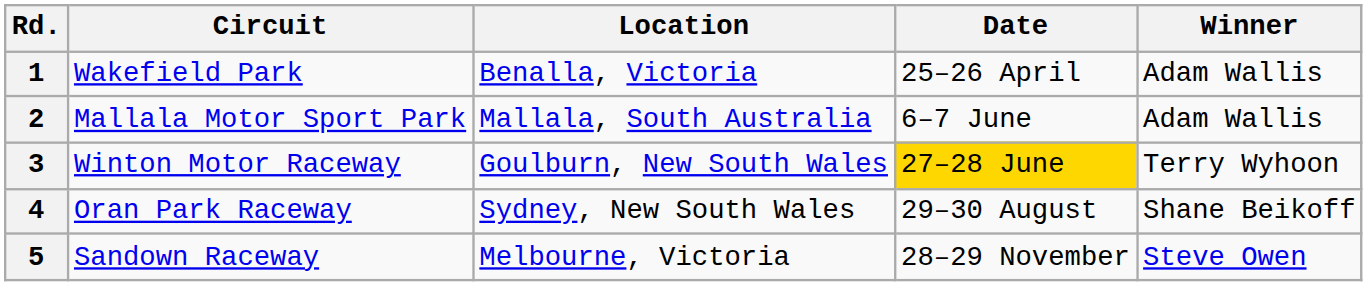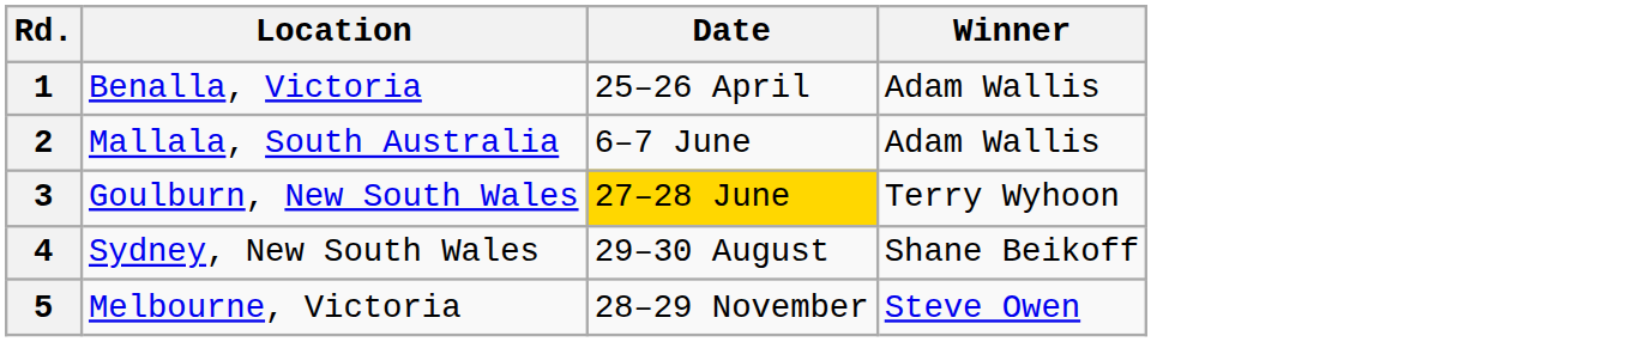 <table class="wikitable" style="font-size: 90%">
 <tr>
 <th>Rd.</th>
-<th>Circuit</th>
 <th>Location</th>
 <th>Date</th>
 <th>Winner</th>
 </tr>
 <tr>
 <th>1</th>
-<td><a href='#'>Wakefield Park</a></td>
 <td><a href='#'>Benalla</a>, <a href='#'>Victoria</a></td>
 <td>25–26 April</td>
 <td>Adam Wallis</td>
 </tr>
 <tr>
 <th>2</th>
-<td><a href='#'>Mallala Motor Sport Park</a></td>
 <td><a href='#'>Mallala</a>, <a href='#'>South Australia</a></td>
 <td>6–7 June</td>
 <td>Adam Wallis</td>
 </tr>
 <tr>
 <th>3</th>
-<td><a href='#'>Winton Motor Raceway</a></td>
 <td><a href='#'>Goulburn</a>, <a href='#'>New South Wales</a></td>
 <td style="background: gold;">27–28 June</td>
 <td>Terry Wyhoon</td>
 </tr>
 <tr>
 <th>4</th>
-<td><a href='#'>Oran Park Raceway</a></td>
 <td><a href='#'>Sydney</a>, New South Wales</td>
 <td>29–30 August</td>
 <td>Shane Beikoff</td>
 </tr>
 <tr>
 <th>5</th>
-<td><a href='#'>Sandown Raceway</a></td>
 <td><a href='#'>Melbourne</a>, Victoria</td>
 <td>28–29 November</td>
 <td><a href='#'>Steve Owen</a></td>
 </tr>
 </table>
